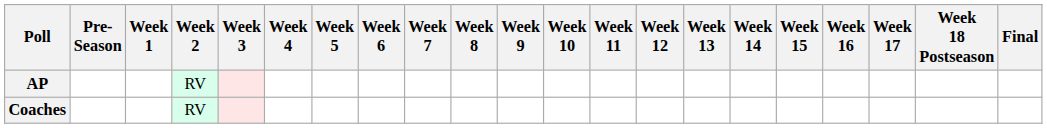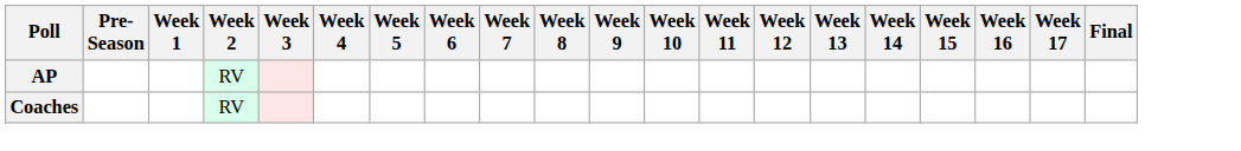 <table class="wikitable" style="white-space:nowrap;font-size:90%">
 <tr>
 <th>Poll</th>
 <th>Pre-<br>Season</th>
 <th>Week<br>1</th>
 <th>Week<br>2</th>
 <th>Week<br>3</th>
 <th>Week<br>4</th>
 <th>Week<br>5</th>
 <th>Week<br>6</th>
 <th>Week<br>7</th>
 <th>Week<br>8</th>
 <th>Week<br>9</th>
 <th>Week<br>10</th>
 <th>Week<br>11</th>
 <th>Week<br>12</th>
 <th>Week<br>13</th>
 <th>Week<br>14</th>
 <th>Week<br>15</th>
 <th>Week<br>16</th>
 <th>Week<br>17</th>
-<th>Week<br>18<br>Postseason</th>
 <th>Final</th>
 </tr>
 <tr style="text-align:center;">
 <th>AP</th>
 <td style="background:#FFF;"></td>
 <td style="background:#FFF;"></td>
 <td style="background:#D8FFEB;">RV</td>
 <td style="background:#FFE6E6;"></td>
-<td style="background:#FFF;"></td>
 <td style="background:#FFF;"></td>
 <td style="background:#FFF;"></td>
 <td style="background:#FFF;"></td>
 <td style="background:#FFF;"></td>
 <td style="background:#FFF;"></td>
 <td style="background:#FFF;"></td>
 <td style="background:#FFF;"></td>
 <td style="background:#FFF;"></td>
 <td style="background:#FFF;"></td>
 <td style="background:#FFF;"></td>
 <td style="background:#FFF;"></td>
 <td style="background:#FFF;"></td>
 <td style="background:#FFF;"></td>
 <td style="background:#FFF;"></td>
 <td style="background:#FFF;"></td>
 </tr>
 <tr style="text-align:center;">
 <th>Coaches</th>
 <td style="background:#FFF;"></td>
 <td style="background:#FFF;"></td>
 <td style="background:#D8FFEB;">RV</td>
 <td style="background:#FFE6E6;"></td>
 <td style="background:#FFF;"></td>
 <td style="background:#FFF;"></td>
 <td style="background:#FFF;"></td>
 <td style="background:#FFF;"></td>
 <td style="background:#FFF;"></td>
 <td style="background:#FFF;"></td>
 <td style="background:#FFF;"></td>
 <td style="background:#FFF;"></td>
 <td style="background:#FFF;"></td>
 <td style="background:#FFF;"></td>
 <td style="background:#FFF;"></td>
 <td style="background:#FFF;"></td>
 <td style="background:#FFF;"></td>
 <td style="background:#FFF;"></td>
 <td style="background:#FFF;"></td>
-<td style="background:#FFF;"></td>
 </tr>
 </table>
